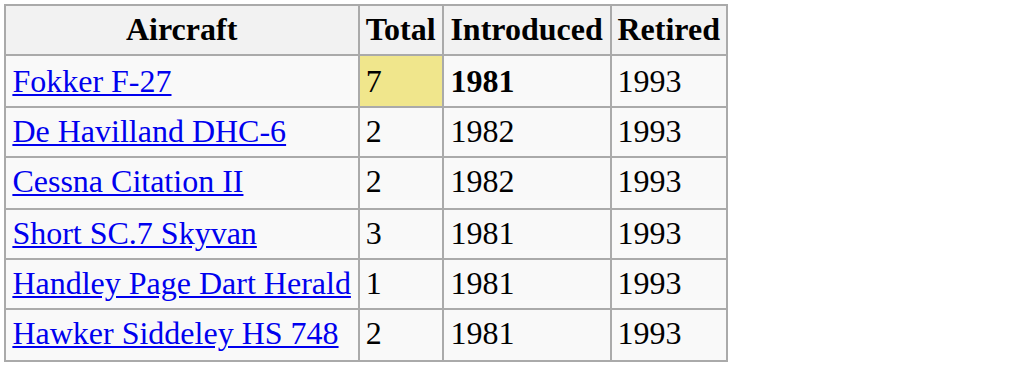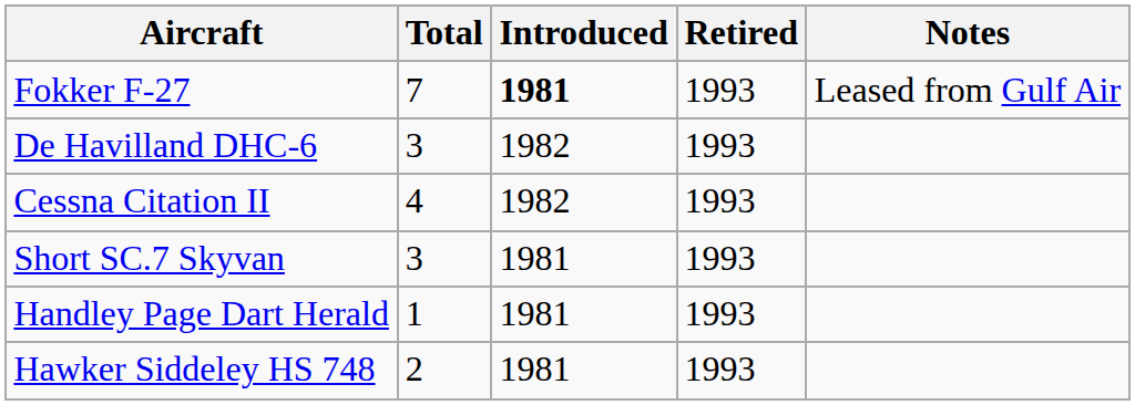 <table class="wikitable">
 <tr>
 <th>Aircraft</th>
 <th>Total</th>
 <th>Introduced</th>
 <th>Retired</th>
+<th>Notes</th>
 </tr>
 <tr>
 <td><a href='#'>Fokker F-27</a></td>
-<td style="background: khaki;">7</td>
+<td>7</td>
 <td><strong>1981</strong></td>
 <td>1993</td>
+<td>Leased from <a href='#'>Gulf Air</a></td>
 </tr>
 <tr>
 <td><a href='#'>De Havilland DHC-6</a></td>
-<td>2</td>
+<td>3</td>
 <td>1982</td>
 <td>1993</td>
+<td></td>
 </tr>
 <tr>
 <td><a href='#'>Cessna Citation II</a></td>
-<td>2</td>
+<td>4</td>
 <td>1982</td>
 <td>1993</td>
+<td></td>
 </tr>
 <tr>
 <td><a href='#'>Short SC.7 Skyvan</a></td>
 <td>3</td>
 <td>1981</td>
 <td>1993</td>
+<td></td>
 </tr>
 <tr>
 <td><a href='#'>Handley Page Dart Herald</a></td>
 <td>1</td>
 <td>1981</td>
 <td>1993</td>
+<td></td>
 </tr>
 <tr>
 <td><a href='#'>Hawker Siddeley HS 748</a></td>
 <td>2</td>
 <td>1981</td>
 <td>1993</td>
+<td></td>
 </tr>
 </table>
